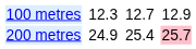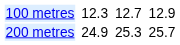 <table>
 <tr>
 <td bgcolor = DDEEFF><a href='#'>100 metres</a></td>
 <td></td>
 <td>12.3</td>
 <td></td>
 <td>12.7</td>
 <td></td>
 <td>12.9</td>
 </tr>
 <tr>
 <td bgcolor = DDEEFF><a href='#'>200 metres</a></td>
 <td></td>
 <td>24.9</td>
 <td></td>
-<td>25.4</td>
+<td>25.3</td>
 <td></td>
-<td style="background: pink;">25.7</td>
+<td>25.7</td>
 </tr>
 </table>
